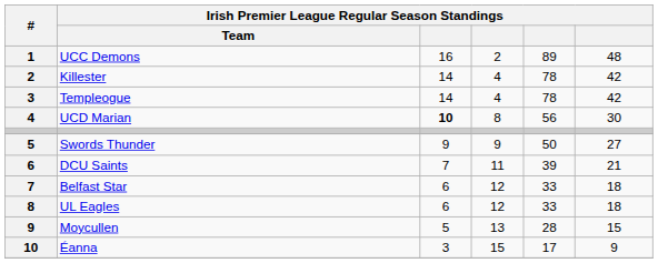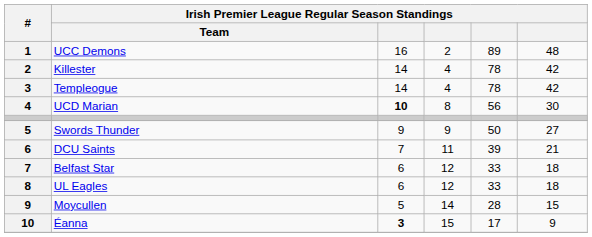 <table class="wikitable" width="60%" style="font-size:95%; text-align:center">
 <tr>
 <th width="5%" rowspan=2>#</th>
 <th colspan="5" align="center"><strong>Irish Premier League Regular Season Standings</strong></th>
 </tr>
 <tr>
 <th width="35%">Team</th>
 <th width="5%"></th>
 <th width="5%"></th>
 <th width="5%"></th>
 <th width="7.5%"></th>
 </tr>
 <tr>
 <th>1</th>
 <td align=left><a href='#'>UCC Demons</a></td>
 <td>16</td>
 <td>2</td>
 <td>89</td>
 <td>48</td>
 </tr>
 <tr>
 <th>2</th>
 <td align=left><a href='#'>Killester</a></td>
 <td>14</td>
 <td>4</td>
 <td>78</td>
 <td>42</td>
 </tr>
 <tr>
 <th>3</th>
 <td align=left><a href='#'>Templeogue</a></td>
 <td>14</td>
 <td>4</td>
 <td>78</td>
 <td>42</td>
 </tr>
 <tr>
 <th>4</th>
 <td align=left><a href='#'>UCD Marian</a></td>
 <td><strong>10</strong></td>
 <td>8</td>
 <td>56</td>
 <td>30</td>
 </tr>
 <tr bgcolor="#cccccc">
 <td></td>
 <td></td>
 <td></td>
 <td></td>
 <td></td>
 <td></td>
 </tr>
 <tr>
 <th>5</th>
 <td align=left><a href='#'>Swords Thunder</a></td>
 <td>9</td>
 <td>9</td>
 <td>50</td>
 <td>27</td>
 </tr>
 <tr>
 <th>6</th>
 <td align=left><a href='#'>DCU Saints</a></td>
 <td>7</td>
 <td>11</td>
 <td>39</td>
 <td>21</td>
 </tr>
 <tr>
 <th>7</th>
 <td align=left><a href='#'>Belfast Star</a></td>
 <td>6</td>
 <td>12</td>
 <td>33</td>
 <td>18</td>
 </tr>
 <tr>
 <th>8</th>
 <td align=left><a href='#'>UL Eagles</a></td>
 <td>6</td>
 <td>12</td>
 <td>33</td>
 <td>18</td>
 </tr>
 <tr>
 <th>9</th>
 <td align=left><a href='#'>Moycullen</a></td>
 <td>5</td>
-<td>13</td>
+<td>14</td>
 <td>28</td>
 <td>15</td>
 </tr>
 <tr>
 <th>10</th>
 <td align=left><a href='#'>Éanna</a></td>
-<td>3</td>
+<td><strong>3</strong></td>
 <td>15</td>
 <td>17</td>
 <td>9</td>
 </tr>
 <tr>
 </tr>
 </table>
